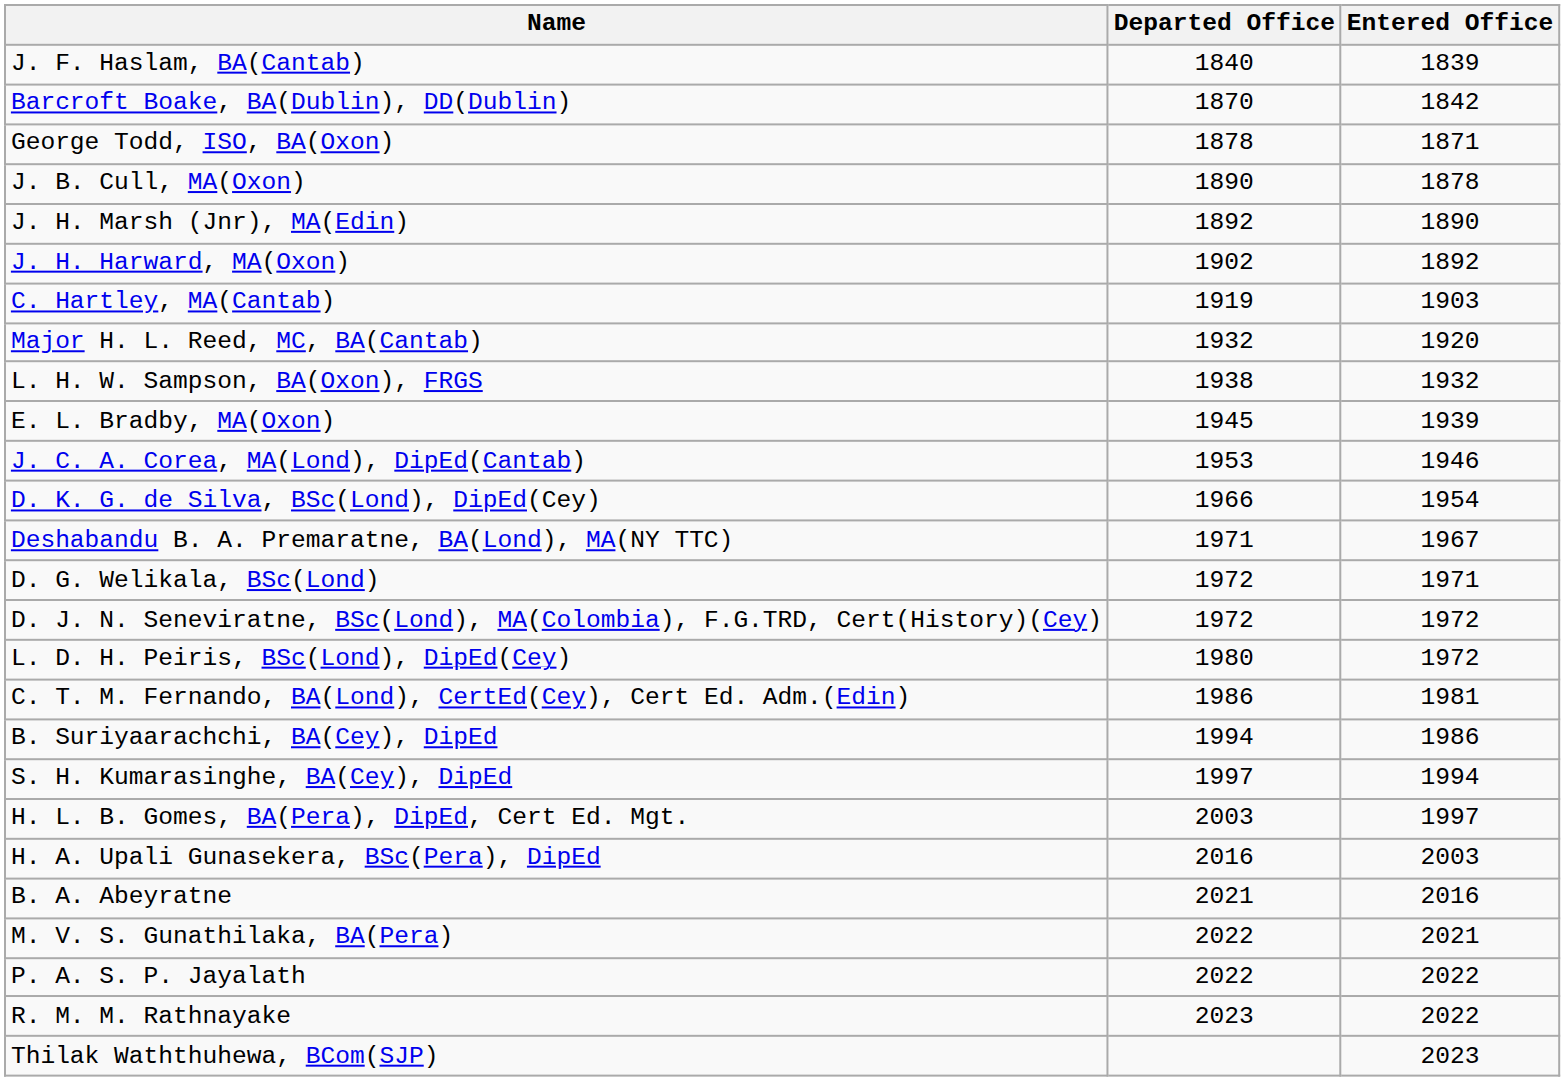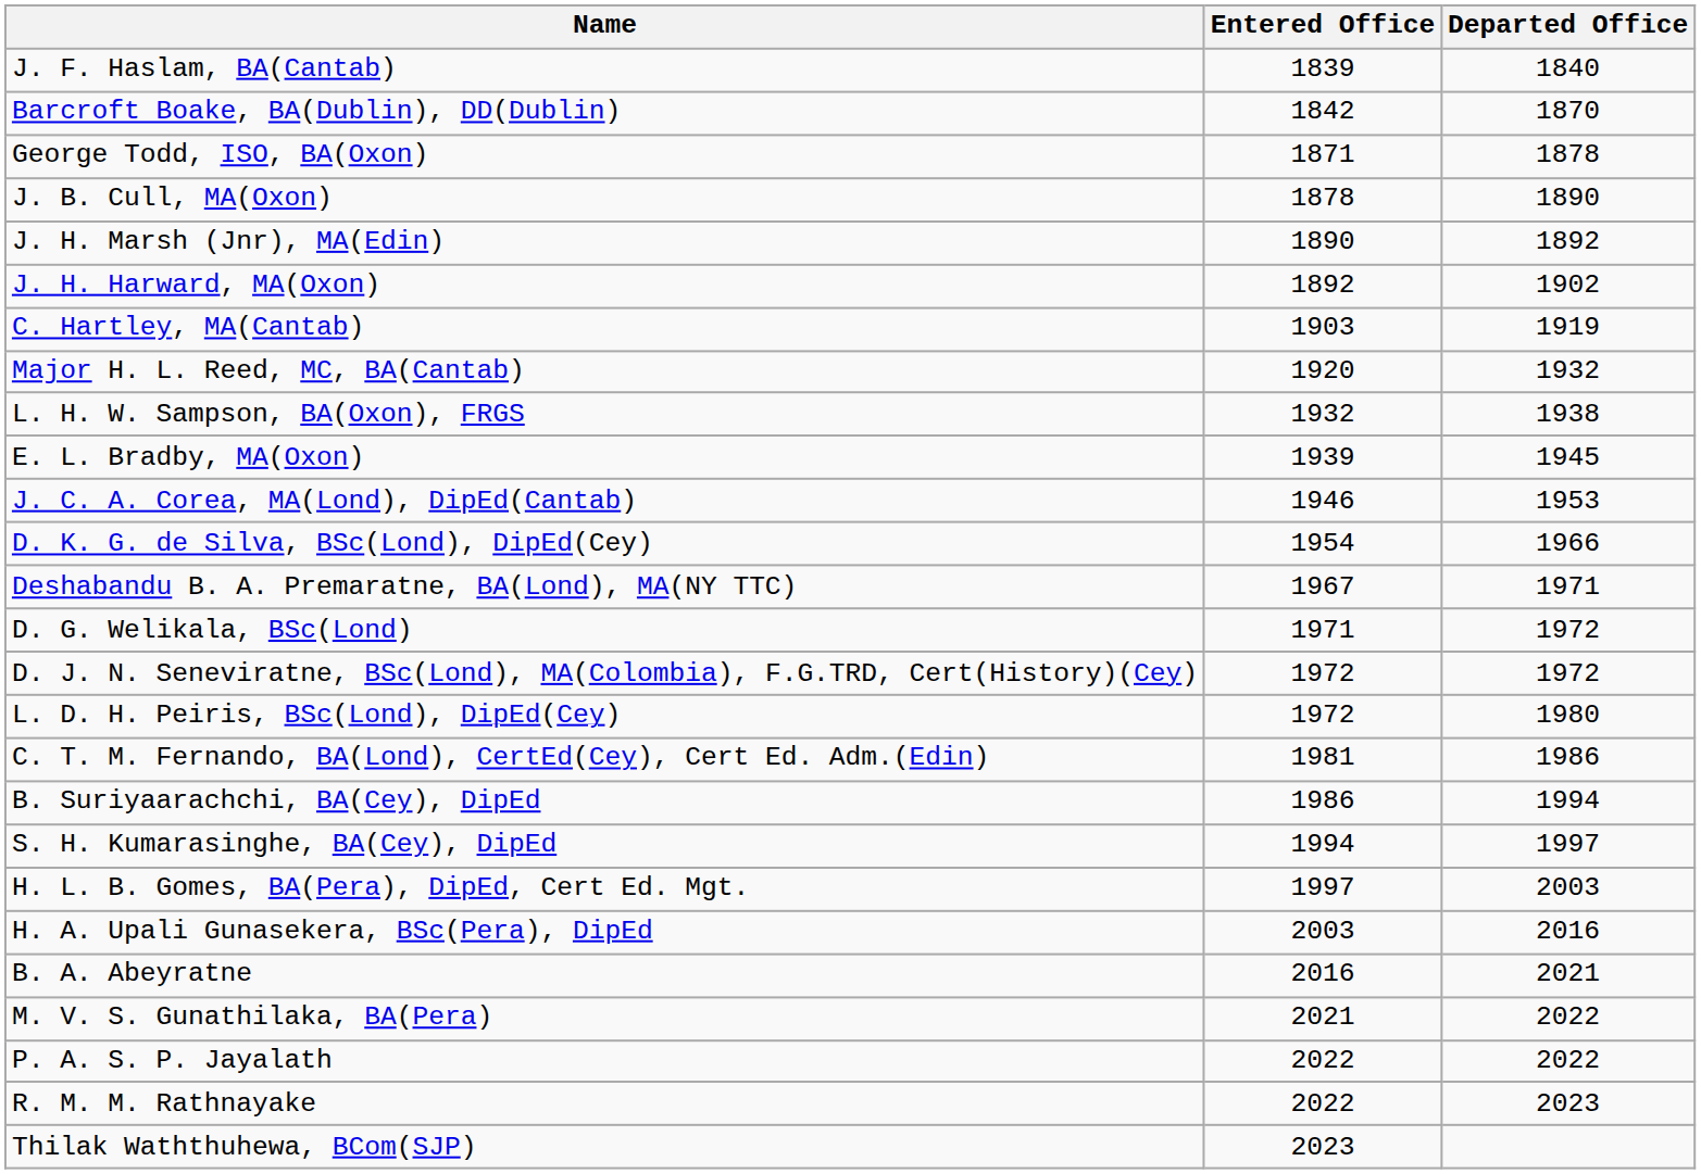 <table class="wikitable" style="font-size: 95%;">
 <tr>
 <th>Name</th>
+<th>Entered Office</th>
 <th>Departed Office</th>
-<th>Entered Office</th>
 </tr>
 <tr>
 <td>J. F. Haslam, <a href='#'>BA</a>(<a href='#'>Cantab</a>)</td>
+<td style="text-align: center;">1839</td>
 <td style="text-align: center;">1840</td>
-<td style="text-align: center;">1839</td>
 </tr>
 <tr>
 <td><a href='#'>Barcroft Boake</a>, <a href='#'>BA</a>(<a href='#'>Dublin</a>), <a href='#'>DD</a>(<a href='#'>Dublin</a>)</td>
+<td style="text-align: center;">1842</td>
 <td style="text-align: center;">1870</td>
-<td style="text-align: center;">1842</td>
 </tr>
 <tr>
 <td>George Todd, <a href='#'>ISO</a>, <a href='#'>BA</a>(<a href='#'>Oxon</a>)</td>
+<td style="text-align: center;">1871</td>
 <td style="text-align: center;">1878</td>
-<td style="text-align: center;">1871</td>
 </tr>
 <tr>
 <td>J. B. Cull, <a href='#'>MA</a>(<a href='#'>Oxon</a>)</td>
+<td style="text-align: center;">1878</td>
 <td style="text-align: center;">1890</td>
-<td style="text-align: center;">1878</td>
 </tr>
 <tr>
 <td>J. H. Marsh (Jnr), <a href='#'>MA</a>(<a href='#'>Edin</a>)</td>
+<td style="text-align: center;">1890</td>
 <td style="text-align: center;">1892</td>
-<td style="text-align: center;">1890</td>
 </tr>
 <tr>
 <td><a href='#'>J. H. Harward</a>, <a href='#'>MA</a>(<a href='#'>Oxon</a>)</td>
+<td style="text-align: center;">1892</td>
 <td style="text-align: center;">1902</td>
-<td style="text-align: center;">1892</td>
 </tr>
 <tr>
 <td><a href='#'>C. Hartley</a>, <a href='#'>MA</a>(<a href='#'>Cantab</a>)</td>
+<td style="text-align: center;">1903</td>
 <td style="text-align: center;">1919</td>
-<td style="text-align: center;">1903</td>
 </tr>
 <tr>
 <td><a href='#'>Major</a> H. L. Reed, <a href='#'>MC</a>, <a href='#'>BA</a>(<a href='#'>Cantab</a>)</td>
+<td style="text-align: center;">1920</td>
 <td style="text-align: center;">1932</td>
-<td style="text-align: center;">1920</td>
 </tr>
 <tr>
 <td>L. H. W. Sampson, <a href='#'>BA</a>(<a href='#'>Oxon</a>), <a href='#'>FRGS</a></td>
+<td style="text-align: center;">1932</td>
 <td style="text-align: center;">1938</td>
-<td style="text-align: center;">1932</td>
 </tr>
 <tr>
 <td>E. L. Bradby, <a href='#'>MA</a>(<a href='#'>Oxon</a>)</td>
+<td style="text-align: center;">1939</td>
 <td style="text-align: center;">1945</td>
-<td style="text-align: center;">1939</td>
 </tr>
 <tr>
 <td><a href='#'>J. C. A. Corea</a>, <a href='#'>MA</a>(<a href='#'>Lond</a>), <a href='#'>DipEd</a>(<a href='#'>Cantab</a>)</td>
+<td style="text-align: center;">1946</td>
 <td style="text-align: center;">1953</td>
-<td style="text-align: center;">1946</td>
 </tr>
 <tr>
 <td><a href='#'>D. K. G. de Silva</a>, <a href='#'>BSc</a>(<a href='#'>Lond</a>), <a href='#'>DipEd</a>(Cey)</td>
+<td style="text-align: center;">1954</td>
 <td style="text-align: center;">1966</td>
-<td style="text-align: center;">1954</td>
 </tr>
 <tr>
 <td><a href='#'>Deshabandu</a> B. A. Premaratne, <a href='#'>BA</a>(<a href='#'>Lond</a>), <a href='#'>MA</a>(NY TTC)</td>
+<td style="text-align: center;">1967</td>
 <td style="text-align: center;">1971</td>
-<td style="text-align: center;">1967</td>
 </tr>
 <tr>
 <td>D. G. Welikala, <a href='#'>BSc</a>(<a href='#'>Lond</a>)</td>
+<td style="text-align: center;">1971</td>
 <td style="text-align: center;">1972</td>
-<td style="text-align: center;">1971</td>
 </tr>
 <tr>
 <td>D. J. N. Seneviratne, <a href='#'>BSc</a>(<a href='#'>Lond</a>), <a href='#'>MA</a>(<a href='#'>Colombia</a>), F.G.TRD, Cert(History)(<a href='#'>Cey</a>)</td>
 <td style="text-align: center;">1972</td>
 <td style="text-align: center;">1972</td>
 </tr>
 <tr>
 <td>L. D. H. Peiris, <a href='#'>BSc</a>(<a href='#'>Lond</a>), <a href='#'>DipEd</a>(<a href='#'>Cey</a>)</td>
+<td style="text-align: center;">1972</td>
 <td style="text-align: center;">1980</td>
-<td style="text-align: center;">1972</td>
 </tr>
 <tr>
 <td>C. T. M. Fernando, <a href='#'>BA</a>(<a href='#'>Lond</a>), <a href='#'>CertEd</a>(<a href='#'>Cey</a>), Cert Ed. Adm.(<a href='#'>Edin</a>)</td>
+<td style="text-align: center;">1981</td>
 <td style="text-align: center;">1986</td>
-<td style="text-align: center;">1981</td>
 </tr>
 <tr>
 <td>B. Suriyaarachchi, <a href='#'>BA</a>(<a href='#'>Cey</a>), <a href='#'>DipEd</a></td>
+<td style="text-align: center;">1986</td>
 <td style="text-align: center;">1994</td>
-<td style="text-align: center;">1986</td>
 </tr>
 <tr>
 <td>S. H. Kumarasinghe, <a href='#'>BA</a>(<a href='#'>Cey</a>), <a href='#'>DipEd</a></td>
+<td style="text-align: center;">1994</td>
 <td style="text-align: center;">1997</td>
-<td style="text-align: center;">1994</td>
 </tr>
 <tr>
 <td>H. L. B. Gomes, <a href='#'>BA</a>(<a href='#'>Pera</a>), <a href='#'>DipEd</a>, Cert Ed. Mgt.</td>
+<td style="text-align: center;">1997</td>
 <td style="text-align: center;">2003</td>
-<td style="text-align: center;">1997</td>
 </tr>
 <tr>
 <td>H. A. Upali Gunasekera, <a href='#'>BSc</a>(<a href='#'>Pera</a>), <a href='#'>DipEd</a></td>
+<td style="text-align: center;">2003</td>
 <td style="text-align: center;">2016</td>
-<td style="text-align: center;">2003</td>
 </tr>
 <tr>
 <td>B. A. Abeyratne</td>
+<td style="text-align: center;">2016</td>
 <td style="text-align: center;">2021</td>
-<td style="text-align: center;">2016</td>
 </tr>
 <tr>
 <td>M. V. S. Gunathilaka, <a href='#'>BA</a>(<a href='#'>Pera</a>)</td>
+<td style="text-align: center;">2021</td>
 <td style="text-align: center;">2022</td>
-<td style="text-align: center;">2021</td>
 </tr>
 <tr>
 <td>P. A. S. P. Jayalath</td>
 <td style="text-align: center;">2022</td>
 <td style="text-align: center;">2022</td>
 </tr>
 <tr>
 <td>R. M. M. Rathnayake</td>
+<td style="text-align: center;">2022</td>
 <td style="text-align: center;">2023</td>
-<td style="text-align: center;">2022</td>
 </tr>
 <tr>
 <td>Thilak Waththuhewa, <a href='#'>BCom</a>(<a href='#'>SJP</a>)</td>
+<td style="text-align: center;">2023</td>
 <td style="text-align: center;"></td>
-<td style="text-align: center;">2023</td>
 </tr>
 </table>
